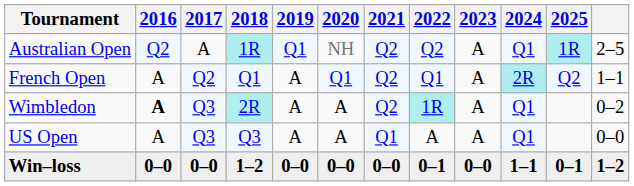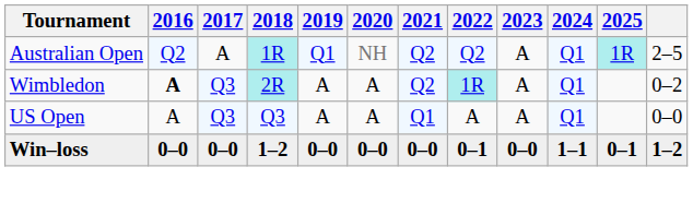 <table class=wikitable style=text-align:center>
 <tr>
 <th>Tournament</th>
 <th><a href='#'>2016</a></th>
 <th><a href='#'>2017</a></th>
 <th><a href='#'>2018</a></th>
 <th><a href='#'>2019</a></th>
 <th><a href='#'>2020</a></th>
 <th><a href='#'>2021</a></th>
 <th><a href='#'>2022</a></th>
 <th><a href='#'>2023</a></th>
 <th><a href='#'>2024</a></th>
 <th><a href='#'>2025</a></th>
 <th></th>
 </tr>
 <tr>
 <td align=left><a href='#'>Australian Open</a></td>
 <td bgcolor=f0f8ff><a href='#'>Q2</a></td>
 <td>A</td>
 <td bgcolor=afeeee><a href='#'>1R</a></td>
 <td bgcolor=f0f8ff><a href='#'>Q1</a></td>
 <td style="color:#767676;">NH</td>
 <td bgcolor=f0f8ff><a href='#'>Q2</a></td>
 <td bgcolor=f0f8ff><a href='#'>Q2</a></td>
 <td>A</td>
 <td bgcolor=f0f8ff><a href='#'>Q1</a></td>
 <td bgcolor=afeeee><a href='#'>1R</a></td>
 <td>2–5</td>
-</tr>
-<tr>
-<td align=left><a href='#'>French Open</a></td>
-<td>A</td>
-<td bgcolor=f0f8ff><a href='#'>Q2</a></td>
-<td bgcolor=f0f8ff><a href='#'>Q1</a></td>
-<td>A</td>
-<td bgcolor=f0f8ff><a href='#'>Q1</a></td>
-<td bgcolor=f0f8ff><a href='#'>Q2</a></td>
-<td bgcolor=f0f8ff><a href='#'>Q1</a></td>
-<td>A</td>
-<td bgcolor=afeeee><a href='#'>2R</a></td>
-<td bgcolor=f0f8ff><a href='#'>Q2</a></td>
-<td>1–1</td>
 </tr>
 <tr>
 <td align=left><a href='#'>Wimbledon</a></td>
 <td><strong>A</strong></td>
 <td bgcolor=f0f8ff><a href='#'>Q3</a></td>
 <td bgcolor=afeeee><a href='#'>2R</a></td>
 <td>A</td>
 <td>A</td>
 <td bgcolor=f0f8ff><a href='#'>Q2</a></td>
 <td bgcolor=afeeee><a href='#'>1R</a></td>
 <td>A</td>
 <td bgcolor=#f0f8ff><a href='#'>Q1</a></td>
 <td></td>
 <td>0–2</td>
 </tr>
 <tr>
 <td align=left><a href='#'>US Open</a></td>
 <td>A</td>
 <td bgcolor=f0f8ff><a href='#'>Q3</a></td>
 <td bgcolor=f0f8ff><a href='#'>Q3</a></td>
 <td>A</td>
 <td>A</td>
 <td bgcolor=f0f8ff><a href='#'>Q1</a></td>
 <td>A</td>
 <td>A</td>
 <td bgcolor=f0f8ff><a href='#'>Q1</a></td>
 <td></td>
 <td>0–0</td>
 </tr>
 <tr style=background:#efefef;font-weight:bold>
 <td align=left>Win–loss</td>
 <td>0–0</td>
 <td>0–0</td>
 <td>1–2</td>
 <td>0–0</td>
 <td>0–0</td>
 <td>0–0</td>
 <td>0–1</td>
 <td>0–0</td>
 <td>1–1</td>
 <td>0–1</td>
 <td>1–2</td>
 </tr>
 </table>
